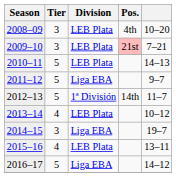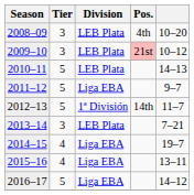 <table class="wikitable" style="font-size:85%; text-align:center">
 <tr>
 <th>Season</th>
 <th>Tier</th>
 <th>Division</th>
 <th>Pos.</th>
 <th></th>
 </tr>
 <tr>
 <td bgcolor=#efefef><a href='#'>2008–09</a></td>
 <td>3</td>
 <td align=left><a href='#'>LEB Plata</a></td>
 <td>4th</td>
 <td>10–20</td>
 </tr>
 <tr>
 <td bgcolor=#efefef><a href='#'>2009–10</a></td>
 <td>3</td>
 <td align=left><a href='#'>LEB Plata</a></td>
 <td bgcolor=#FFBBBB>21st</td>
-<td>7–21</td>
+<td>10–12</td>
 </tr>
 <tr>
 <td bgcolor=#efefef><a href='#'>2010–11</a></td>
 <td>5</td>
 <td align=left><a href='#'>LEB Plata</a></td>
 <td></td>
 <td>14–13</td>
 </tr>
 <tr>
 <td bgcolor=#efefef><a href='#'>2011–12</a></td>
 <td>5</td>
 <td align=left><a href='#'>Liga EBA</a></td>
 <td></td>
 <td>9–7</td>
 </tr>
 <tr>
 <td bgcolor=#efefef>2012–13</td>
 <td>5</td>
 <td align=left><a href='#'>1ª División</a></td>
 <td>14th</td>
 <td>11–7</td>
 </tr>
 <tr>
 <td bgcolor=#efefef><a href='#'>2013–14</a></td>
-<td>4</td>
+<td>3</td>
 <td align=left><a href='#'>LEB Plata</a></td>
 <td></td>
-<td>10–12</td>
+<td>7–21</td>
 </tr>
 <tr>
 <td bgcolor=#efefef><a href='#'>2014–15</a></td>
-<td>3</td>
+<td>4</td>
 <td align=left><a href='#'>Liga EBA</a></td>
 <td></td>
 <td>19–7</td>
 </tr>
 <tr>
 <td bgcolor=#efefef><a href='#'>2015–16</a></td>
 <td>4</td>
-<td align=left><a href='#'>LEB Plata</a></td>
+<td align=left><a href='#'>Liga EBA</a></td>
 <td></td>
 <td>13–11</td>
 </tr>
 <tr>
 <td bgcolor=#efefef>2016–17</td>
 <td>5</td>
 <td align=left><a href='#'>Liga EBA</a></td>
 <td></td>
 <td align=left>14–12</td>
 </tr>
 <tr>
 </tr>
 </table>
